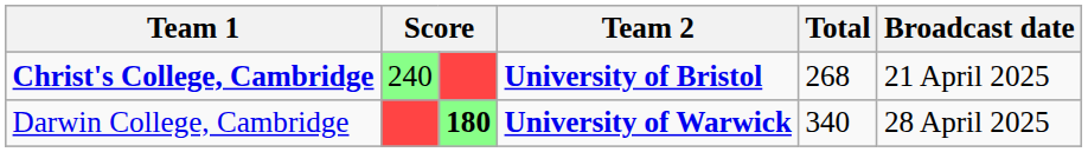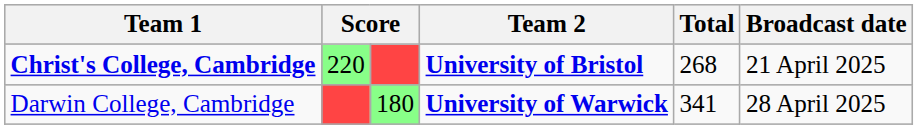 <table class="wikitable">
 <tr>
 <th>Team 1</th>
 <th colspan="2">Score</th>
 <th>Team 2</th>
 <th>Total</th>
 <th>Broadcast date</th>
 </tr>
 <tr>
 <td><strong><a href='#'>Christ's College, Cambridge</a></strong></td>
-<td style="background:#88ff88">240</td>
+<td style="background:#88ff88">220</td>
 <td style="background:#f44;"></td>
 <td><strong><a href='#'>University of Bristol</a></strong></td>
 <td>268</td>
 <td>21 April 2025</td>
 </tr>
 <tr>
 <td><a href='#'>Darwin College, Cambridge</a></td>
 <td style="background:#f44;"></td>
-<td style="background:#88ff88"><strong>180</strong></td>
+<td style="background:#88ff88">180</td>
 <td><strong><a href='#'>University of Warwick</a></strong></td>
-<td>340</td>
+<td>341</td>
 <td>28 April 2025</td>
 </tr>
 </table>
